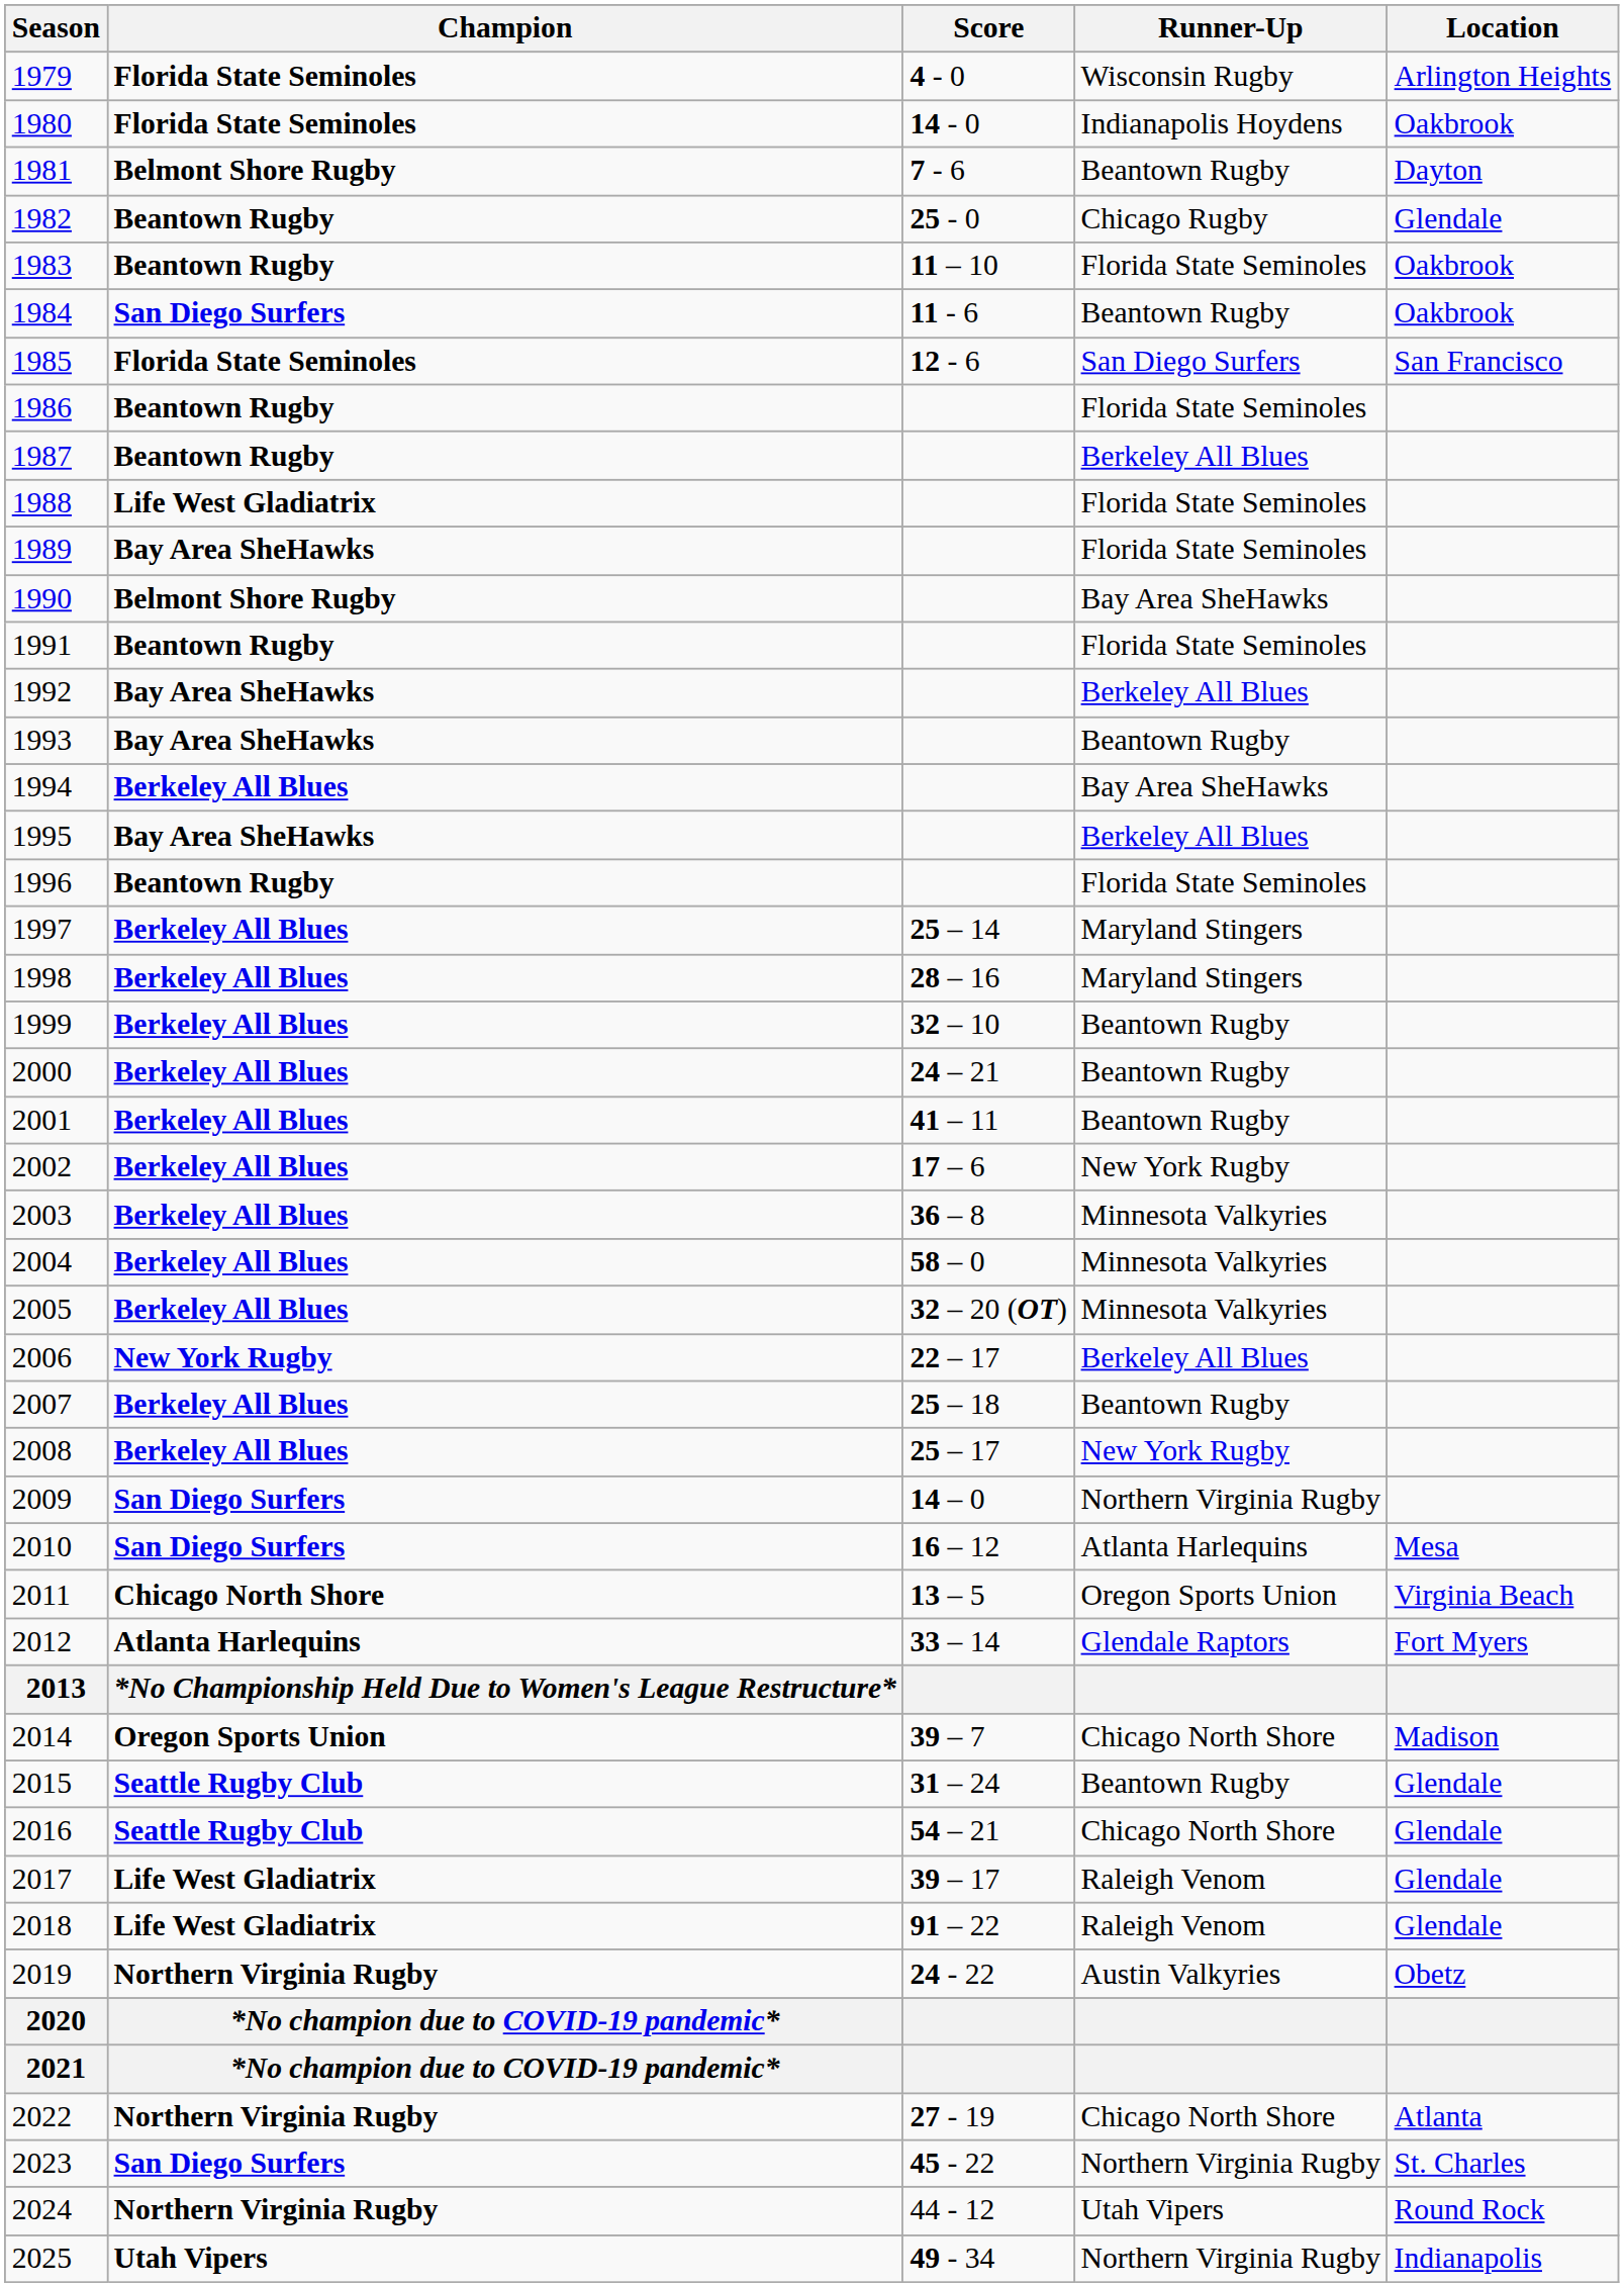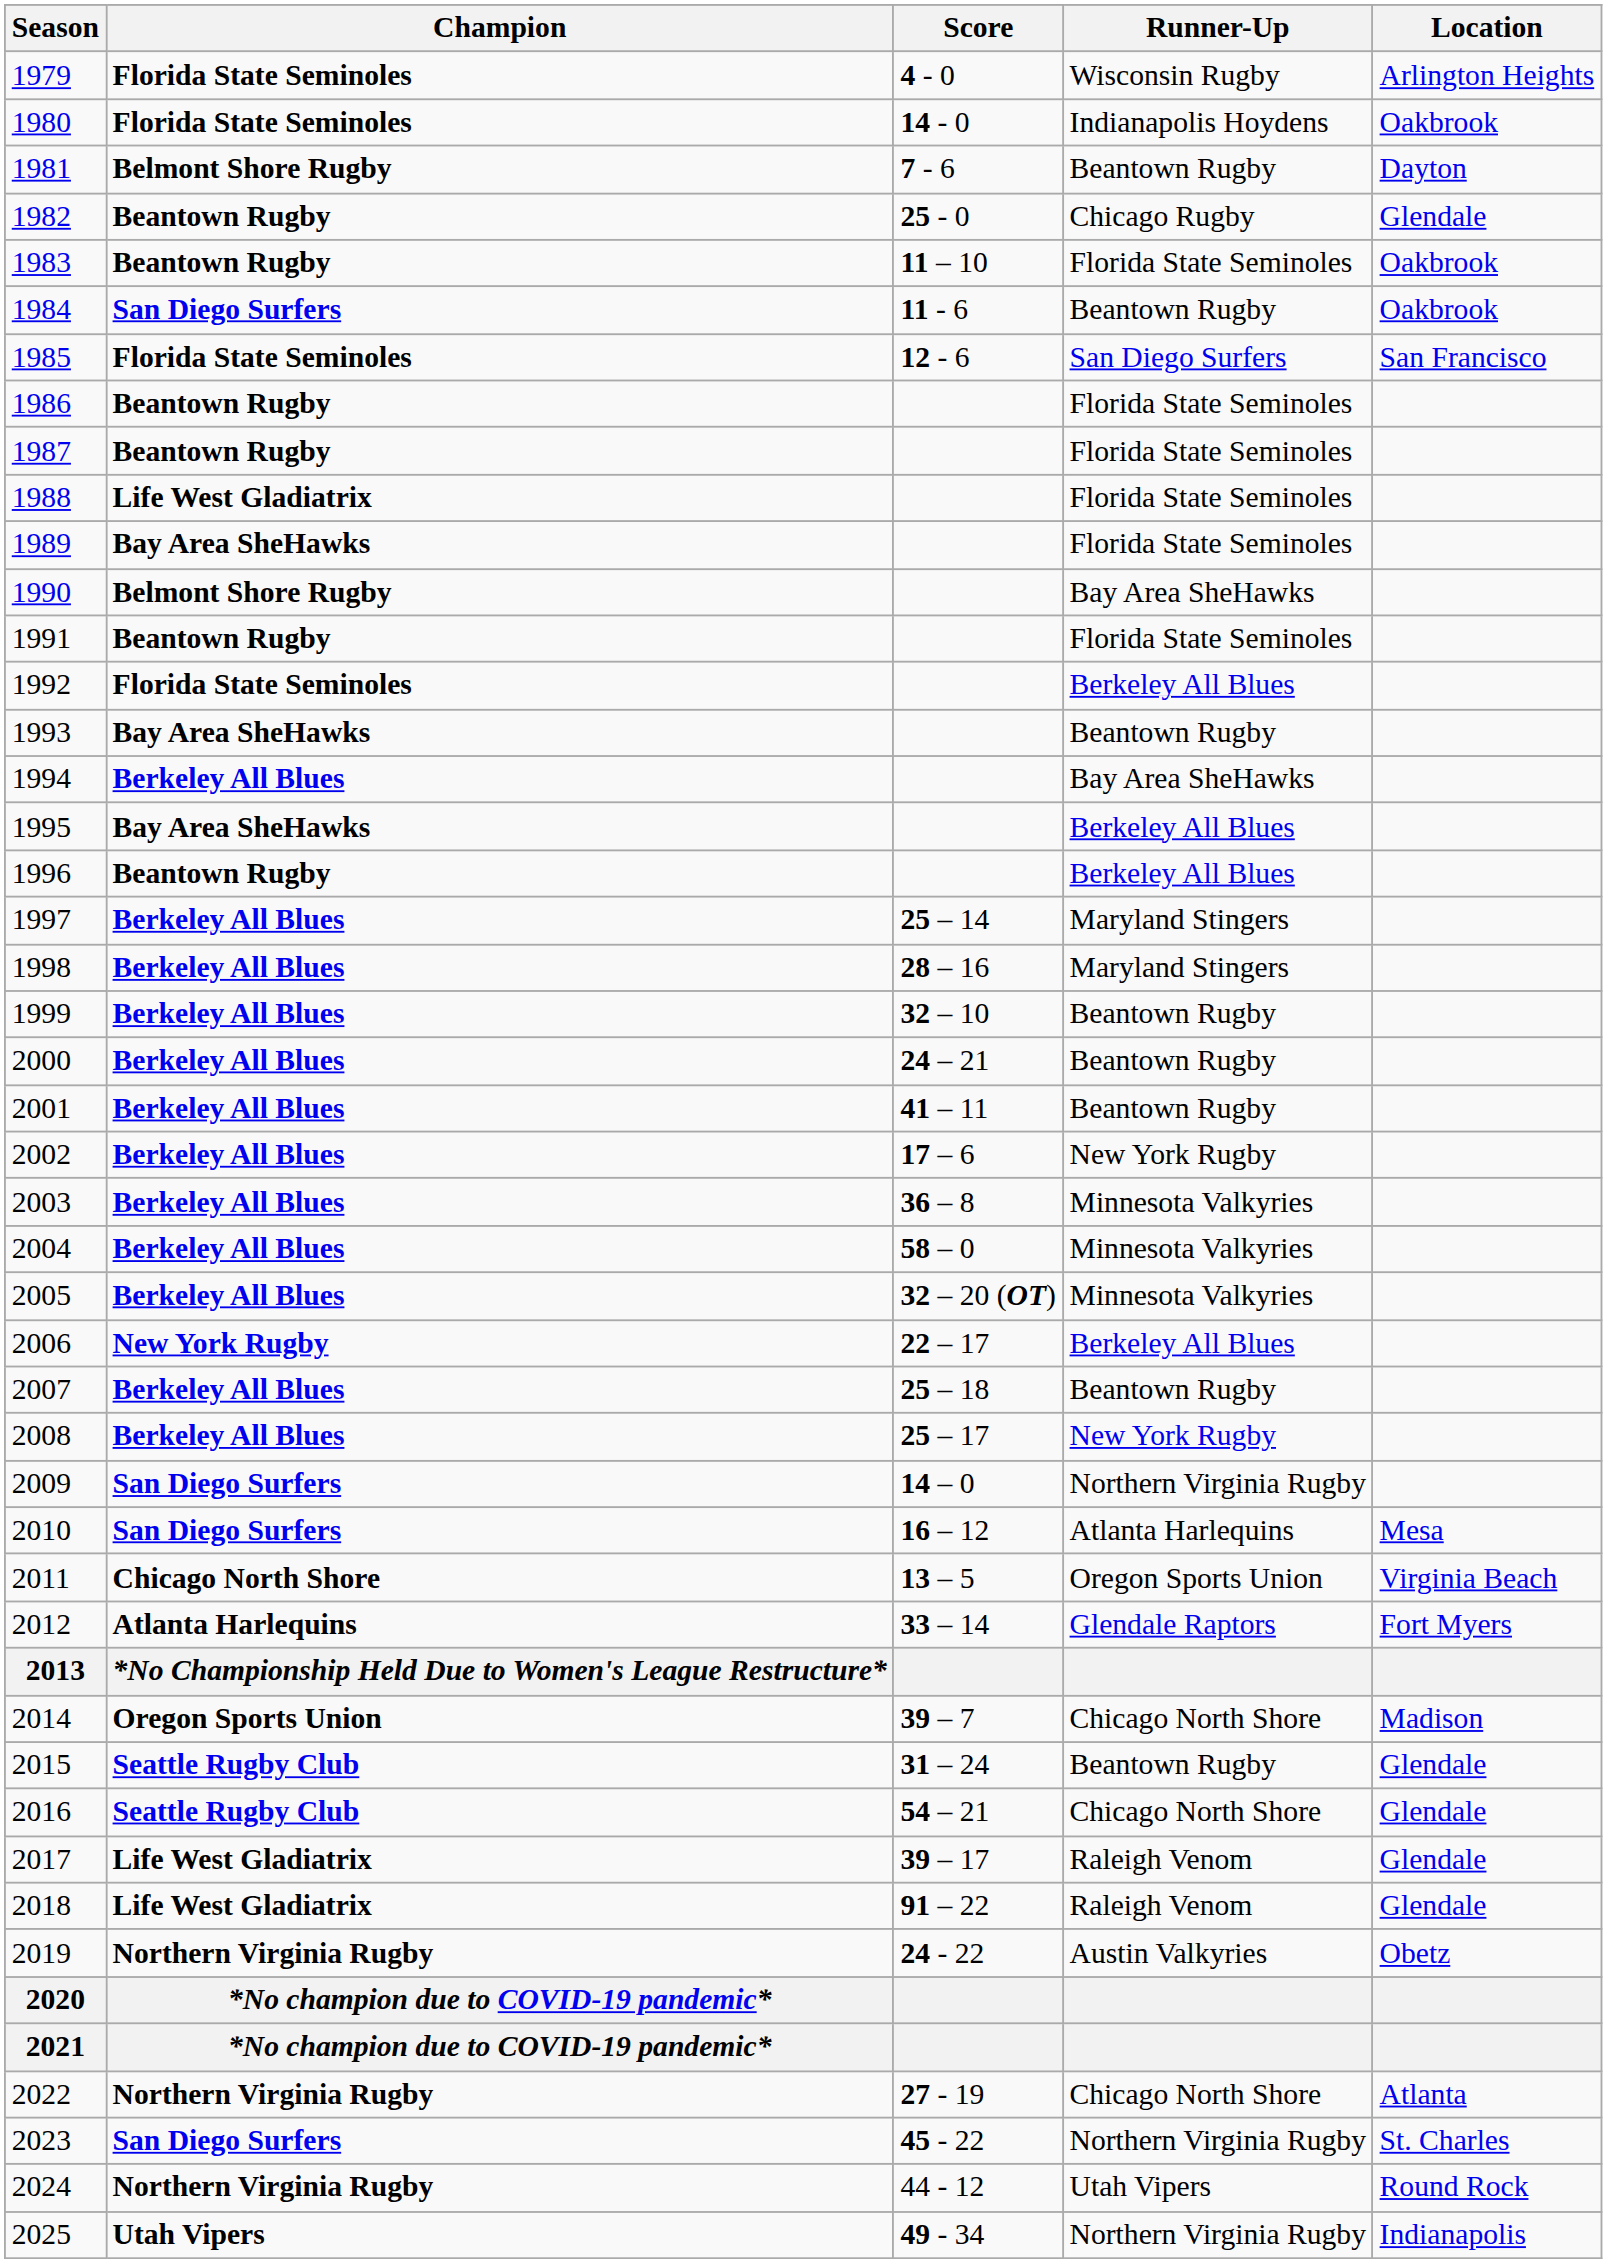 <table class="wikitable">
 <tr>
 <th>Season</th>
 <th>Champion</th>
 <th>Score</th>
 <th>Runner-Up</th>
 <th>Location</th>
 </tr>
 <tr>
 <td><a href='#'>1979</a></td>
 <td><strong>Florida State Seminoles</strong></td>
 <td><strong>4</strong> - 0</td>
 <td>Wisconsin Rugby</td>
 <td><a href='#'>Arlington Heights</a></td>
 </tr>
 <tr>
 <td><a href='#'>1980</a></td>
 <td><strong>Florida State Seminoles</strong></td>
 <td><strong>14</strong> - 0</td>
 <td>Indianapolis Hoydens</td>
 <td><a href='#'>Oakbrook</a></td>
 </tr>
 <tr>
 <td><a href='#'>1981</a></td>
 <td><strong>Belmont Shore Rugby</strong></td>
 <td><strong>7</strong> - 6</td>
 <td>Beantown Rugby</td>
 <td><a href='#'>Dayton</a></td>
 </tr>
 <tr>
 <td><a href='#'>1982</a></td>
 <td><strong>Beantown Rugby</strong></td>
 <td><strong>25</strong> - 0</td>
 <td>Chicago Rugby</td>
 <td><a href='#'>Glendale</a></td>
 </tr>
 <tr>
 <td><a href='#'>1983</a></td>
 <td><strong>Beantown Rugby</strong></td>
 <td><strong>11</strong> – 10</td>
 <td>Florida State Seminoles</td>
 <td><a href='#'>Oakbrook</a></td>
 </tr>
 <tr>
 <td><a href='#'>1984</a></td>
 <td><strong><a href='#'>San Diego Surfers</a></strong></td>
 <td><strong>11</strong> - 6</td>
 <td>Beantown Rugby</td>
 <td><a href='#'>Oakbrook</a></td>
 </tr>
 <tr>
 <td><a href='#'>1985</a></td>
 <td><strong>Florida State Seminoles</strong></td>
 <td><strong>12</strong> - 6</td>
 <td><a href='#'>San Diego Surfers</a></td>
 <td><a href='#'>San Francisco</a></td>
 </tr>
 <tr>
 <td><a href='#'>1986</a></td>
 <td><strong>Beantown Rugby</strong></td>
 <td></td>
 <td>Florida State Seminoles</td>
 <td></td>
 </tr>
 <tr>
 <td><a href='#'>1987</a></td>
 <td><strong>Beantown Rugby</strong></td>
 <td></td>
-<td><a href='#'>Berkeley All Blues</a></td>
+<td>Florida State Seminoles</td>
 <td></td>
 </tr>
 <tr>
 <td><a href='#'>1988</a></td>
 <td><strong>Life West Gladiatrix</strong></td>
 <td></td>
 <td>Florida State Seminoles</td>
 <td></td>
 </tr>
 <tr>
 <td><a href='#'>1989</a></td>
 <td><strong>Bay Area SheHawks</strong></td>
 <td></td>
 <td>Florida State Seminoles</td>
 <td></td>
 </tr>
 <tr>
 <td><a href='#'>1990</a></td>
 <td><strong>Belmont Shore Rugby</strong></td>
 <td></td>
 <td>Bay Area SheHawks</td>
 <td></td>
 </tr>
 <tr>
 <td>1991</td>
 <td><strong>Beantown Rugby</strong></td>
 <td></td>
 <td>Florida State Seminoles</td>
 <td></td>
 </tr>
 <tr>
 <td>1992</td>
-<td><strong>Bay Area SheHawks</strong></td>
+<td><strong>Florida State Seminoles</strong></td>
 <td></td>
 <td><a href='#'>Berkeley All Blues</a></td>
 <td></td>
 </tr>
 <tr>
 <td>1993</td>
 <td><strong>Bay Area SheHawks</strong></td>
 <td></td>
 <td>Beantown Rugby</td>
 <td></td>
 </tr>
 <tr>
 <td>1994</td>
 <td><strong><a href='#'>Berkeley All Blues</a></strong></td>
 <td></td>
 <td>Bay Area SheHawks</td>
 <td></td>
 </tr>
 <tr>
 <td>1995</td>
 <td><strong>Bay Area SheHawks</strong></td>
 <td></td>
 <td><a href='#'>Berkeley All Blues</a></td>
 <td></td>
 </tr>
 <tr>
 <td>1996</td>
 <td><strong>Beantown Rugby</strong></td>
 <td></td>
-<td>Florida State Seminoles</td>
+<td><a href='#'>Berkeley All Blues</a></td>
 <td></td>
 </tr>
 <tr>
 <td>1997</td>
 <td><strong><a href='#'>Berkeley All Blues</a></strong></td>
 <td><strong>25</strong> – 14</td>
 <td>Maryland Stingers</td>
 <td></td>
 </tr>
 <tr>
 <td>1998</td>
 <td><strong><a href='#'>Berkeley All Blues</a></strong></td>
 <td><strong>28</strong> – 16</td>
 <td>Maryland Stingers</td>
 <td></td>
 </tr>
 <tr>
 <td>1999</td>
 <td><strong><a href='#'>Berkeley All Blues</a></strong></td>
 <td><strong>32</strong> – 10</td>
 <td>Beantown Rugby</td>
 <td></td>
 </tr>
 <tr>
 <td>2000</td>
 <td><strong><a href='#'>Berkeley All Blues</a></strong></td>
 <td><strong>24</strong> – 21</td>
 <td>Beantown Rugby</td>
 <td></td>
 </tr>
 <tr>
 <td>2001</td>
 <td><strong><a href='#'>Berkeley All Blues</a></strong></td>
 <td><strong>41</strong> – 11</td>
 <td>Beantown Rugby</td>
 <td></td>
 </tr>
 <tr>
 <td>2002</td>
 <td><strong><a href='#'>Berkeley All Blues</a></strong></td>
 <td><strong>17</strong> – 6</td>
 <td>New York Rugby</td>
 <td></td>
 </tr>
 <tr>
 <td>2003</td>
 <td><strong><a href='#'>Berkeley All Blues</a></strong></td>
 <td><strong>36</strong> – 8</td>
 <td>Minnesota Valkyries</td>
 <td></td>
 </tr>
 <tr>
 <td>2004</td>
 <td><strong><a href='#'>Berkeley All Blues</a></strong></td>
 <td><strong>58</strong> – 0</td>
 <td>Minnesota Valkyries</td>
 <td></td>
 </tr>
 <tr>
 <td>2005</td>
 <td><strong><a href='#'>Berkeley All Blues</a></strong></td>
 <td><strong>32</strong> – 20 (<strong><em>OT</em></strong>)</td>
 <td>Minnesota Valkyries</td>
 <td></td>
 </tr>
 <tr>
 <td>2006</td>
 <td><a href='#'><strong>New York Rugby</strong></a></td>
 <td><strong>22</strong> – 17</td>
 <td><a href='#'>Berkeley All Blues</a></td>
 <td></td>
 </tr>
 <tr>
 <td>2007</td>
 <td><strong><a href='#'>Berkeley All Blues</a></strong></td>
 <td><strong>25</strong> – 18</td>
 <td>Beantown Rugby</td>
 <td></td>
 </tr>
 <tr>
 <td>2008</td>
 <td><strong><a href='#'>Berkeley All Blues</a></strong></td>
 <td><strong>25</strong> – 17</td>
 <td><a href='#'>New York Rugby</a></td>
 <td></td>
 </tr>
 <tr>
 <td>2009</td>
 <td><strong><a href='#'>San Diego Surfers</a></strong></td>
 <td><strong>14</strong> – 0</td>
 <td>Northern Virginia Rugby</td>
 <td></td>
 </tr>
 <tr>
 <td>2010</td>
 <td><strong><a href='#'>San Diego Surfers</a></strong></td>
 <td><strong>16</strong> – 12</td>
 <td>Atlanta Harlequins</td>
 <td><a href='#'>Mesa</a></td>
 </tr>
 <tr>
 <td>2011</td>
 <td><strong>Chicago North Shore</strong></td>
 <td><strong>13</strong> – 5</td>
 <td>Oregon Sports Union</td>
 <td><a href='#'>Virginia Beach</a></td>
 </tr>
 <tr>
 <td>2012</td>
 <td><strong>Atlanta Harlequins</strong></td>
 <td><strong>33</strong> – 14</td>
 <td><a href='#'>Glendale Raptors</a></td>
 <td><a href='#'>Fort Myers</a></td>
 </tr>
 <tr>
 <th>2013</th>
 <th><strong><em>*No Championship Held Due to Women's League Restructure*</em></strong></th>
 <th></th>
 <th></th>
 <th></th>
 </tr>
 <tr>
 <td>2014</td>
 <td><strong>Oregon Sports Union</strong></td>
 <td><strong>39</strong> – 7</td>
 <td>Chicago North Shore</td>
 <td><a href='#'>Madison</a></td>
 </tr>
 <tr>
 <td>2015</td>
 <td><strong><a href='#'>Seattle Rugby Club</a></strong></td>
 <td><strong>31</strong> – 24</td>
 <td>Beantown Rugby</td>
 <td><a href='#'>Glendale</a></td>
 </tr>
 <tr>
 <td>2016</td>
 <td><strong><a href='#'>Seattle Rugby Club</a></strong></td>
 <td><strong>54</strong> – 21</td>
 <td>Chicago North Shore</td>
 <td><a href='#'>Glendale</a></td>
 </tr>
 <tr>
 <td>2017</td>
 <td><strong>Life West Gladiatrix</strong></td>
 <td><strong>39</strong> – 17</td>
 <td>Raleigh Venom</td>
 <td><a href='#'>Glendale</a></td>
 </tr>
 <tr>
 <td>2018</td>
 <td><strong>Life West Gladiatrix</strong></td>
 <td><strong>91</strong> – 22</td>
 <td>Raleigh Venom</td>
 <td><a href='#'>Glendale</a></td>
 </tr>
 <tr>
 <td>2019</td>
 <td><strong>Northern Virginia Rugby</strong></td>
 <td><strong>24</strong> - 22</td>
 <td>Austin Valkyries</td>
 <td><a href='#'>Obetz</a></td>
 </tr>
 <tr>
 <th>2020</th>
 <th><strong><em>*No champion due to <a href='#'>COVID-19 pandemic</a>*</em></strong></th>
 <th></th>
 <th></th>
 <th></th>
 </tr>
 <tr>
 <th>2021</th>
 <th><strong><em>*No champion due to COVID-19 pandemic*</em></strong></th>
 <th></th>
 <th></th>
 <th></th>
 </tr>
 <tr>
 <td>2022</td>
 <td><strong>Northern Virginia Rugby</strong></td>
 <td><strong>27</strong> - 19</td>
 <td>Chicago North Shore</td>
 <td><a href='#'>Atlanta</a></td>
 </tr>
 <tr>
 <td>2023</td>
 <td><strong><a href='#'>San Diego Surfers</a></strong></td>
 <td><strong>45</strong> - 22</td>
 <td>Northern Virginia Rugby</td>
 <td><a href='#'>St. Charles</a></td>
 </tr>
 <tr>
 <td>2024</td>
 <td><strong>Northern Virginia Rugby</strong></td>
 <td>44 - 12</td>
 <td>Utah Vipers</td>
 <td><a href='#'>Round Rock</a></td>
 </tr>
 <tr>
 <td>2025</td>
 <td><strong>Utah Vipers</strong></td>
 <td><strong>49</strong> - 34</td>
 <td>Northern Virginia Rugby</td>
 <td><a href='#'>Indianapolis</a></td>
 </tr>
 </table>
